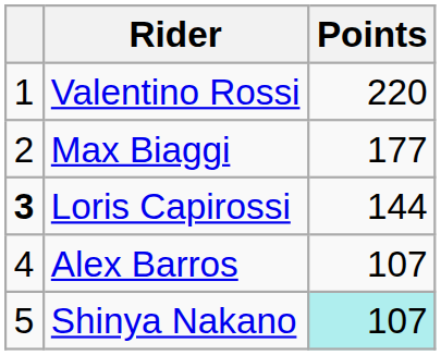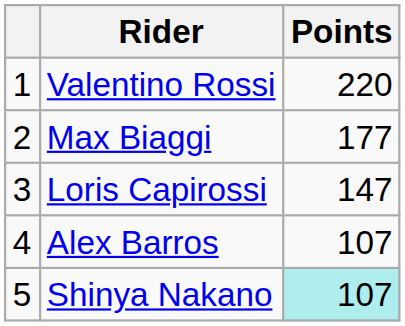 <table class="wikitable" style="font-size: 95%;">
 <tr>
 <th></th>
 <th>Rider</th>
 <th>Points</th>
 </tr>
 <tr>
 <td align=center>1</td>
 <td> <a href='#'>Valentino Rossi</a></td>
 <td align=right>220</td>
 </tr>
 <tr>
 <td align=center>2</td>
 <td> <a href='#'>Max Biaggi</a></td>
 <td align=right>177</td>
 </tr>
 <tr>
-<td align=center><strong>3</strong></td>
+<td align=center>3</td>
 <td> <a href='#'>Loris Capirossi</a></td>
-<td align=right>144</td>
+<td align=right>147</td>
 </tr>
 <tr>
 <td align=center>4</td>
 <td> <a href='#'>Alex Barros</a></td>
 <td align=right>107</td>
 </tr>
 <tr>
 <td align=center>5</td>
 <td> <a href='#'>Shinya Nakano</a></td>
 <td align=right style="background: paleturquoise;">107</td>
 </tr>
 </table>
